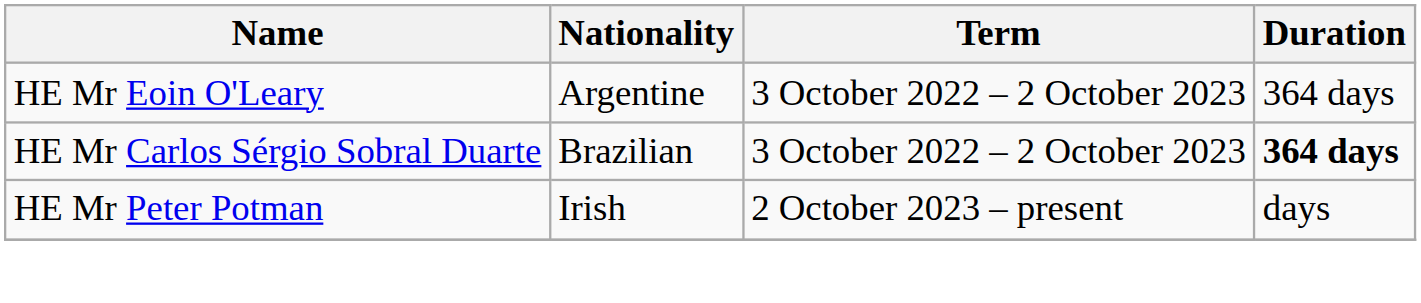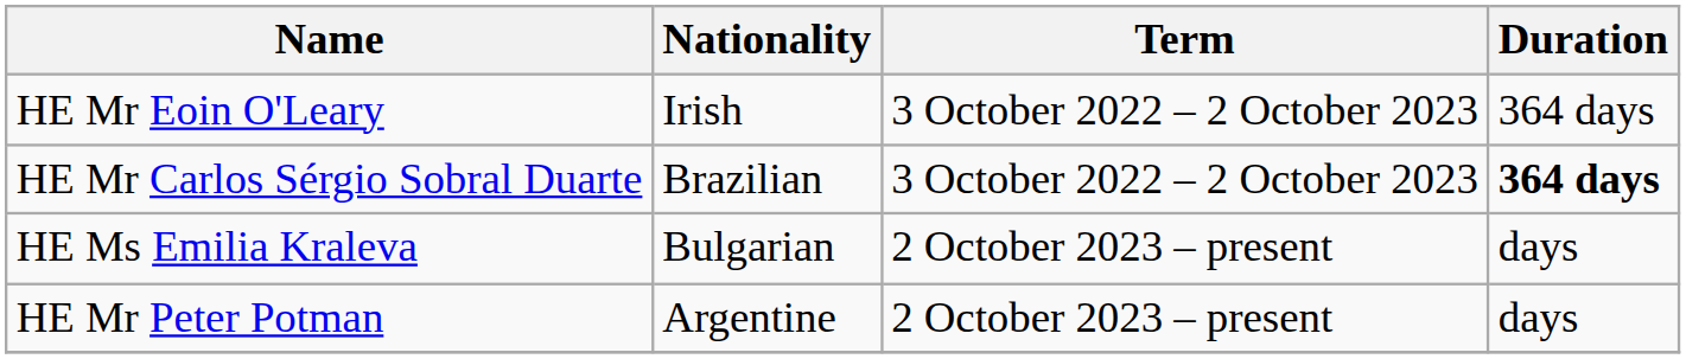 <table class="wikitable">
 <tr>
 <th>Name</th>
 <th>Nationality</th>
 <th>Term</th>
 <th>Duration</th>
 </tr>
 <tr>
 <td>HE Mr <a href='#'>Eoin O'Leary</a></td>
-<td> Argentine</td>
+<td> Irish</td>
 <td>3 October 2022 – 2 October 2023</td>
 <td>364 days</td>
 </tr>
 <tr>
 <td>HE Mr <a href='#'>Carlos Sérgio Sobral Duarte</a></td>
 <td> Brazilian</td>
 <td>3 October 2022 – 2 October 2023</td>
 <td><strong>364 days</strong></td>
 </tr>
 <tr>
+<td>HE Ms <a href='#'>Emilia Kraleva</a></td>
+<td> Bulgarian</td>
+<td>2 October 2023 – present</td>
+<td> days</td>
+</tr>
+<tr>
 <td>HE Mr <a href='#'>Peter Potman</a></td>
-<td> Irish</td>
+<td> Argentine</td>
 <td>2 October 2023 – present</td>
 <td> days</td>
 </tr>
 <tr>
 </tr>
 </table>
